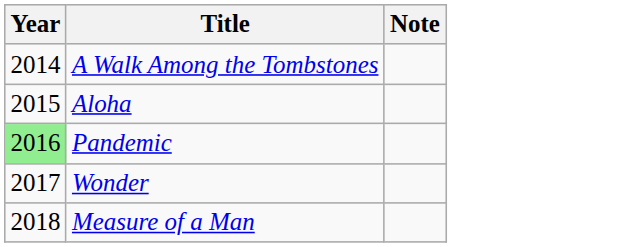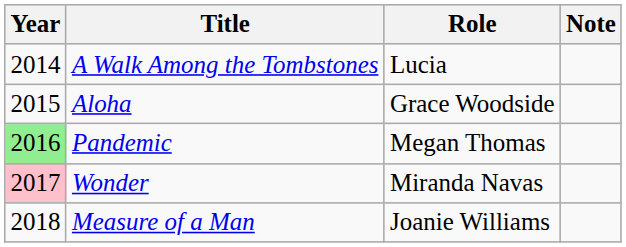 <table class="wikitable">
 <tr>
 <th>Year</th>
 <th>Title</th>
+<th>Role</th>
 <th>Note</th>
 </tr>
 <tr>
 <td>2014</td>
 <td><em><a href='#'>A Walk Among the Tombstones</a></em></td>
+<td>Lucia</td>
 <td></td>
 </tr>
 <tr>
 <td>2015</td>
 <td><em><a href='#'>Aloha</a></em></td>
+<td>Grace Woodside</td>
 <td></td>
 </tr>
 <tr>
 <td style="background: lightgreen;">2016</td>
 <td><em><a href='#'>Pandemic</a></em></td>
+<td>Megan Thomas</td>
 <td></td>
 </tr>
 <tr>
-<td>2017</td>
+<td style="background: pink;">2017</td>
 <td><em><a href='#'>Wonder</a></em></td>
+<td>Miranda Navas</td>
 <td></td>
 </tr>
 <tr>
 <td>2018</td>
 <td><em><a href='#'>Measure of a Man</a></em></td>
+<td>Joanie Williams</td>
 <td></td>
 </tr>
 </table>
